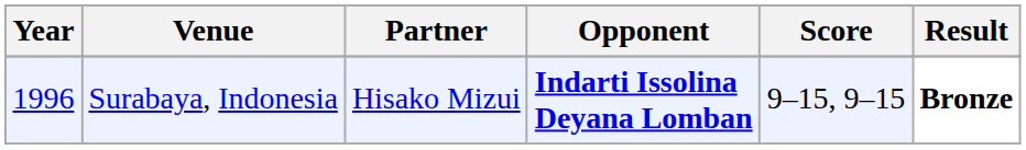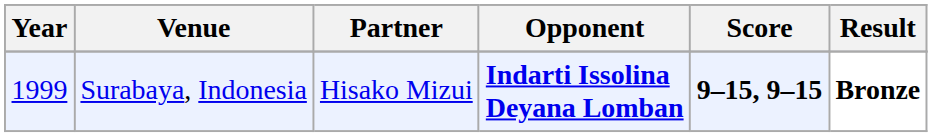 <table class="sortable wikitable" style="font-size: 90%;">
 <tr>
 <th>Year</th>
 <th>Venue</th>
 <th>Partner</th>
 <th>Opponent</th>
 <th>Score</th>
 <th>Result</th>
 </tr>
 <tr>
 </tr>
 <tr style="background:#ECF2FF">
-<td align="center"><a href='#'>1996</a></td>
+<td align="center"><a href='#'>1999</a></td>
 <td align="left"><a href='#'>Surabaya</a>, <a href='#'>Indonesia</a></td>
 <td align="left"> <a href='#'>Hisako Mizui</a></td>
 <td align="left"><strong> <a href='#'>Indarti Issolina</a> <br>  <a href='#'>Deyana Lomban</a></strong></td>
-<td align="left">9–15, 9–15</td>
+<td align="left"><strong>9–15, 9–15</strong></td>
 <td style="text-align:left; background:white"> <strong>Bronze</strong></td>
 </tr>
 </table>
